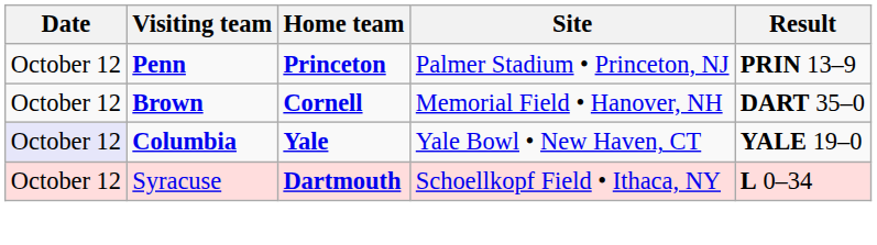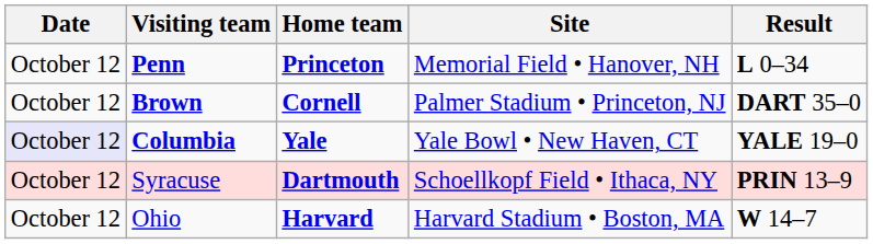 <table class="wikitable">
 <tr>
 <th>Date</th>
 <th>Visiting team</th>
 <th>Home team</th>
 <th>Site</th>
 <th>Result</th>
 </tr>
 <tr>
 <td>October 12</td>
 <td><strong><a href='#'>Penn</a></strong></td>
 <td><strong><a href='#'>Princeton</a></strong></td>
-<td><a href='#'>Palmer Stadium</a> • <a href='#'>Princeton, NJ</a></td>
-<td><strong>PRIN</strong> 13–9</td>
+<td><a href='#'>Memorial Field</a> • <a href='#'>Hanover, NH</a></td>
+<td><strong>L</strong> 0–34</td>
 </tr>
 <tr>
 <td>October 12</td>
 <td><strong><a href='#'>Brown</a></strong></td>
 <td><strong><a href='#'>Cornell</a></strong></td>
-<td><a href='#'>Memorial Field</a> • <a href='#'>Hanover, NH</a></td>
+<td><a href='#'>Palmer Stadium</a> • <a href='#'>Princeton, NJ</a></td>
 <td><strong>DART</strong> 35–0</td>
 </tr>
 <tr>
 <td style="background: lavender;">October 12</td>
 <td><strong><a href='#'>Columbia</a></strong></td>
 <td><strong><a href='#'>Yale</a></strong></td>
 <td><a href='#'>Yale Bowl</a> • <a href='#'>New Haven, CT</a></td>
 <td><strong>YALE</strong> 19–0</td>
 </tr>
 <tr style="background:#FFDDDD;">
 <td>October 12</td>
 <td><a href='#'>Syracuse</a></td>
 <td><strong><a href='#'>Dartmouth</a></strong></td>
 <td><a href='#'>Schoellkopf Field</a> • <a href='#'>Ithaca, NY</a></td>
-<td><strong>L</strong> 0–34</td>
+<td><strong>PRIN</strong> 13–9</td>
+</tr>
+<tr style="background;#DDFFDD;">
+<td>October 12</td>
+<td><a href='#'>Ohio</a></td>
+<td><strong><a href='#'>Harvard</a></strong></td>
+<td><a href='#'>Harvard Stadium</a> • <a href='#'>Boston, MA</a></td>
+<td><strong>W</strong> 14–7</td>
 </tr>
 </table>
